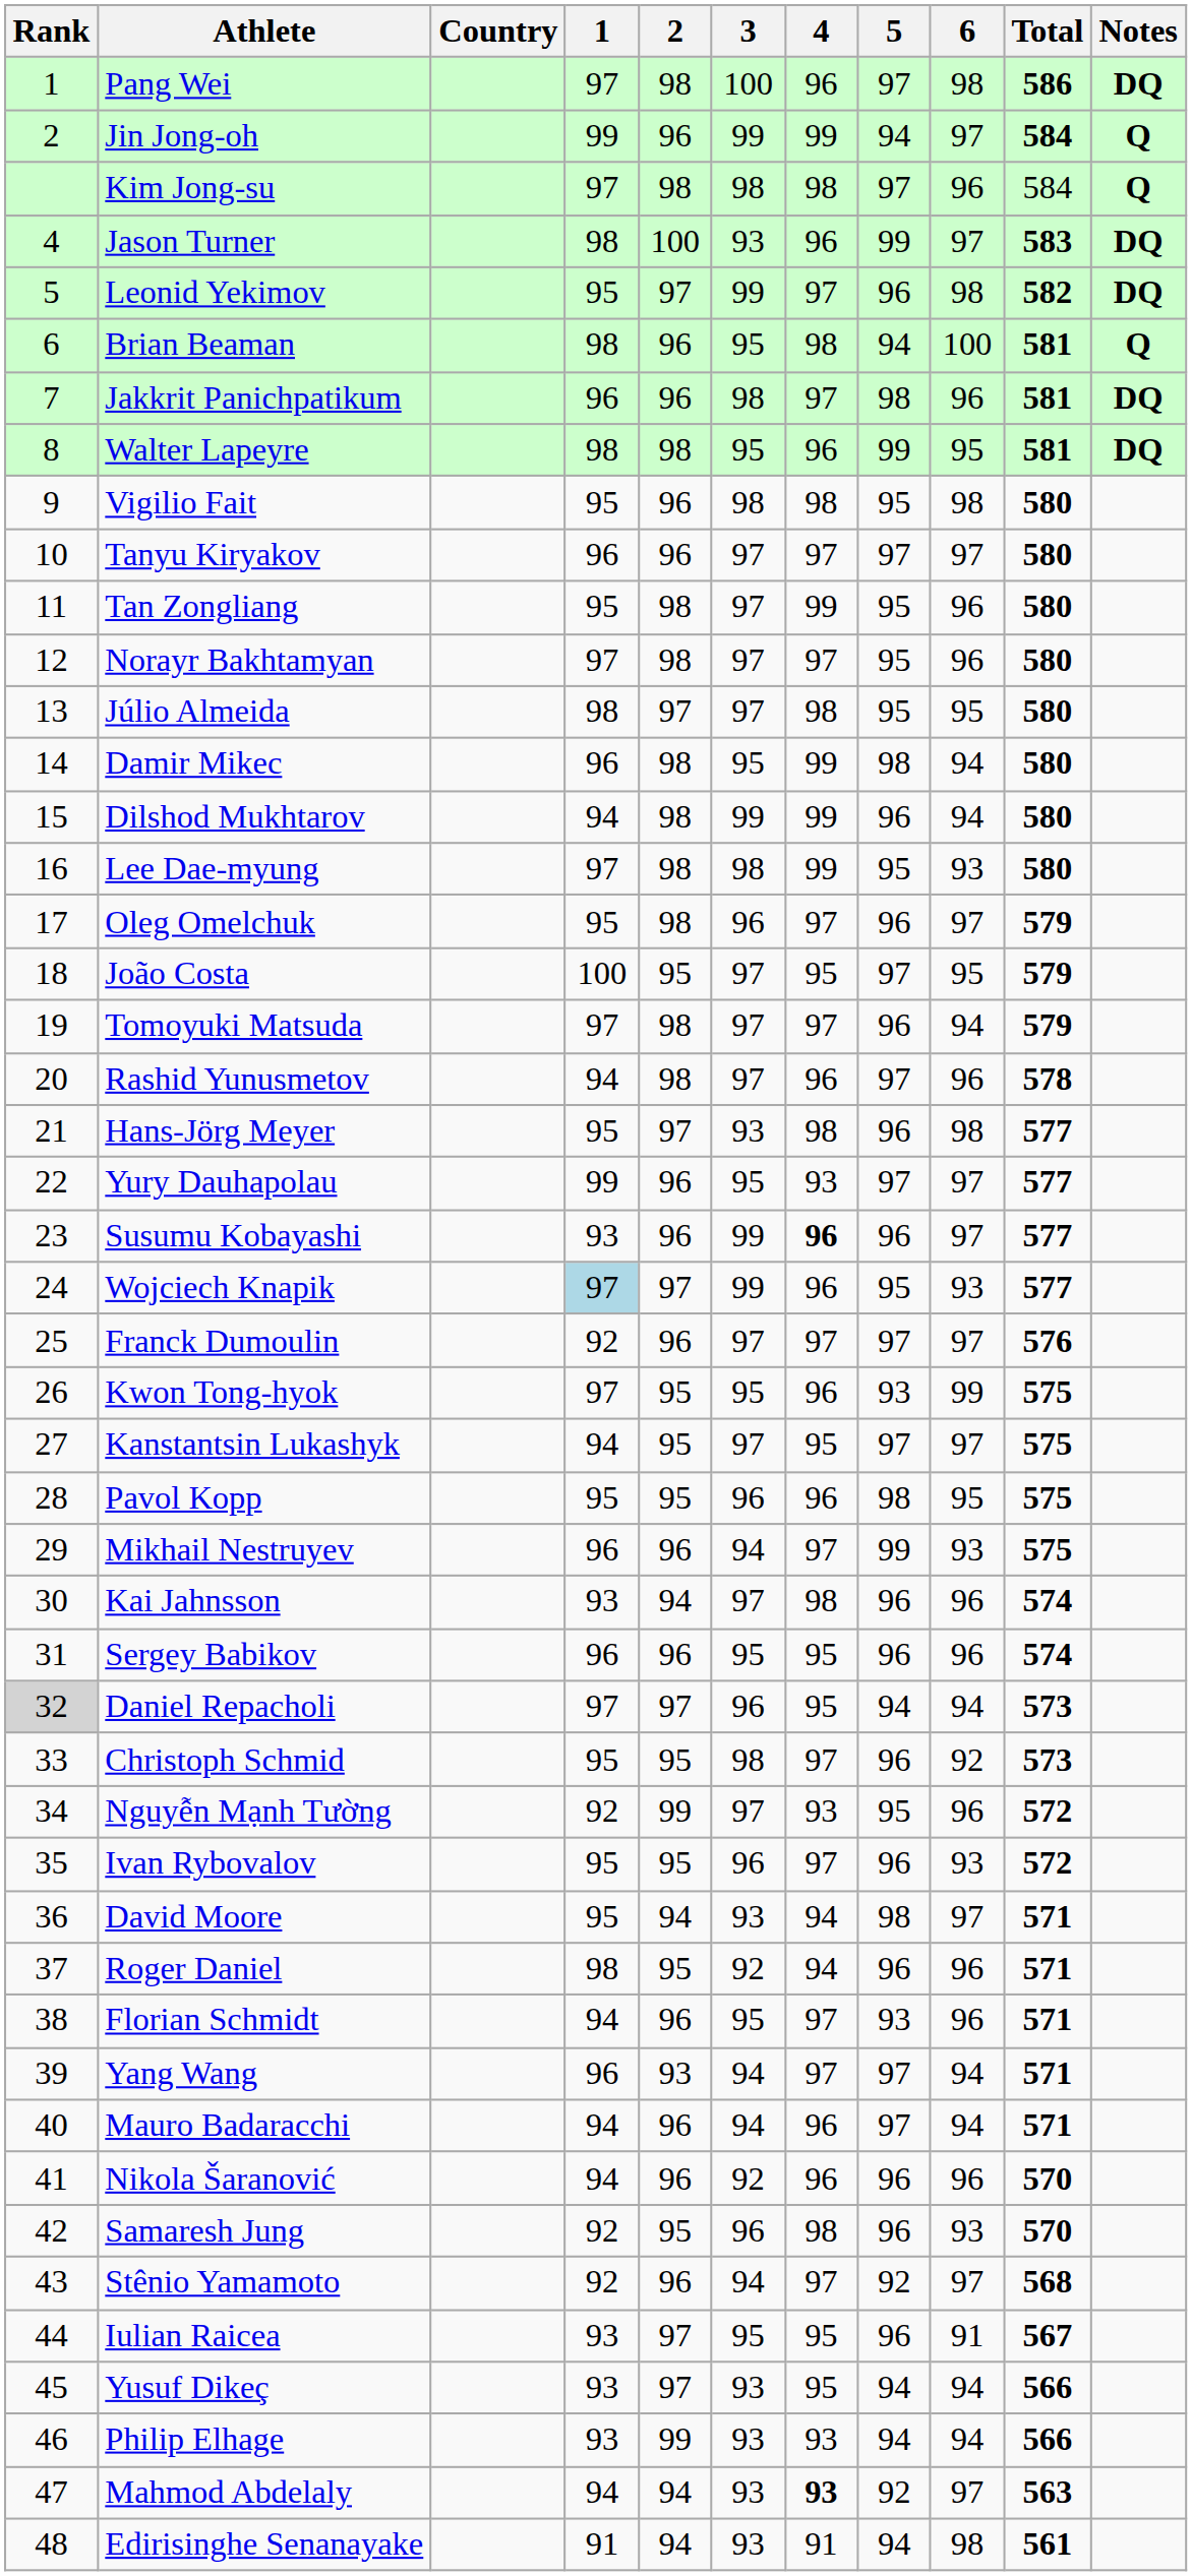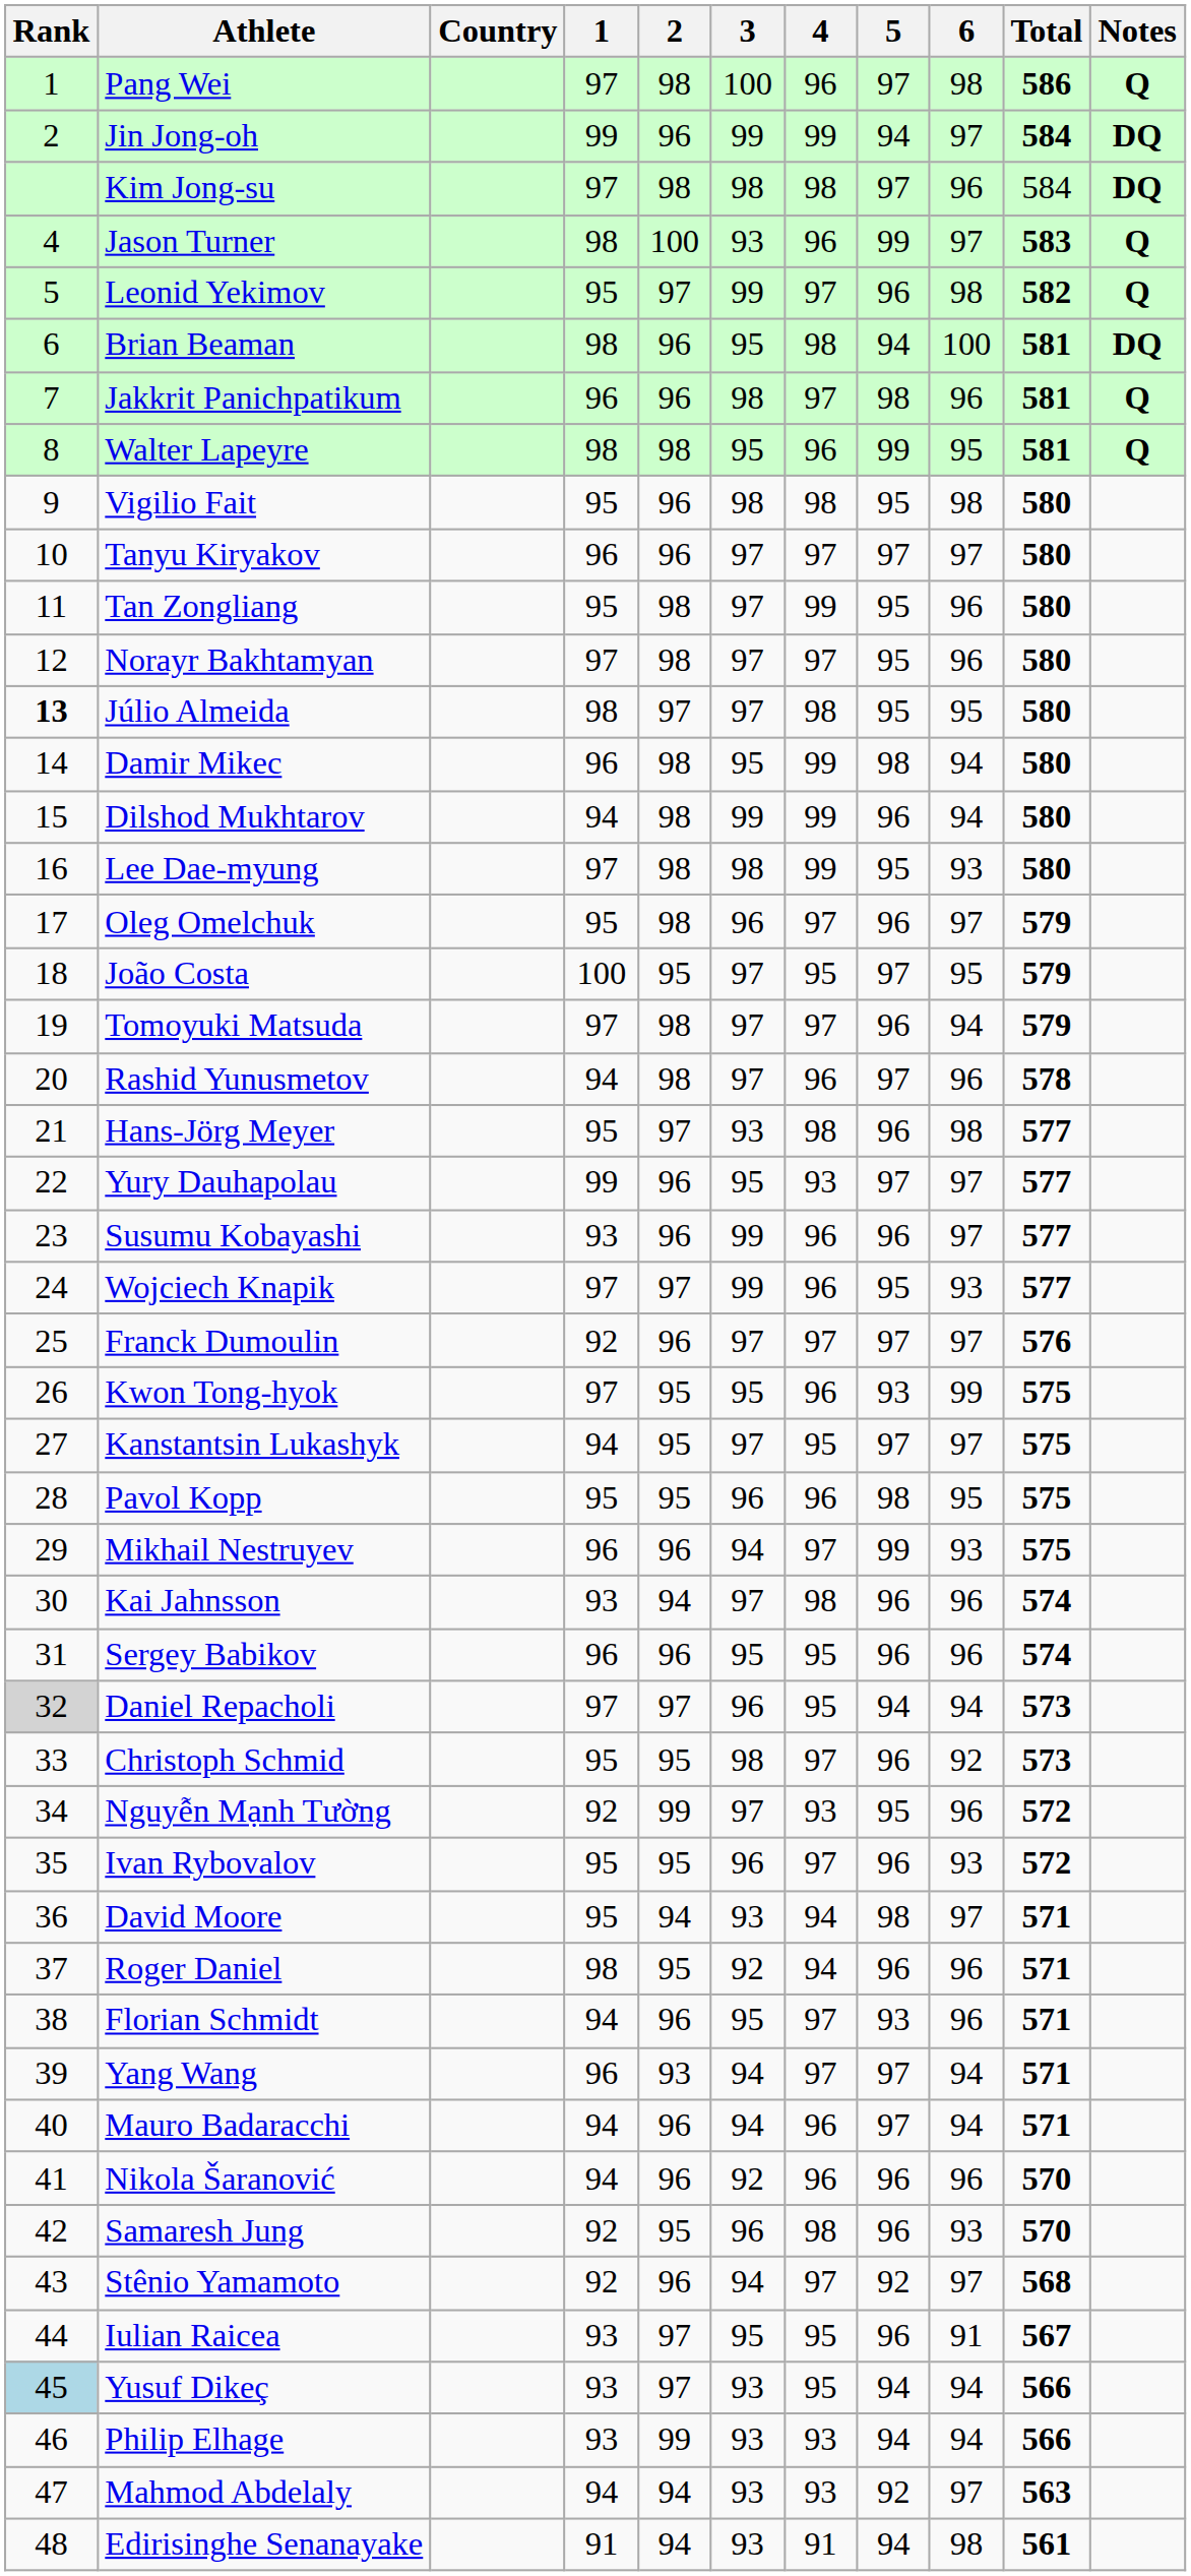 <table class="wikitable sortable" style="text-align:center">
 <tr>
 <th>Rank</th>
 <th>Athlete</th>
 <th>Country</th>
 <th class="sortable" style="width: 28px">1</th>
 <th class="sortable" style="width: 28px">2</th>
 <th class="sortable" style="width: 28px">3</th>
 <th class="sortable" style="width: 28px">4</th>
 <th class="sortable" style="width: 28px">5</th>
 <th class="sortable" style="width: 28px">6</th>
 <th>Total</th>
 <th class="unsortable">Notes</th>
 </tr>
 <tr bgcolor=#ccffcc>
 <td>1</td>
 <td align="left"><a href='#'>Pang Wei</a></td>
 <td align="left"></td>
 <td>97</td>
 <td>98</td>
 <td>100</td>
 <td>96</td>
 <td>97</td>
 <td>98</td>
 <td><strong>586</strong></td>
-<td><strong>DQ</strong></td>
+<td><strong>Q</strong></td>
 </tr>
 <tr bgcolor=#ccffcc>
 <td>2</td>
 <td align="left"><a href='#'>Jin Jong-oh</a></td>
 <td align="left"></td>
 <td>99</td>
 <td>96</td>
 <td>99</td>
 <td>99</td>
 <td>94</td>
 <td>97</td>
 <td><strong>584</strong></td>
-<td><strong>Q</strong></td>
+<td><strong>DQ</strong></td>
 </tr>
 <tr bgcolor=#ccffcc>
 <td></td>
 <td align="left"><a href='#'>Kim Jong-su</a></td>
 <td align="left"></td>
 <td>97</td>
 <td>98</td>
 <td>98</td>
 <td>98</td>
 <td>97</td>
 <td>96</td>
 <td>584</td>
-<td><strong>Q</strong></td>
+<td><strong>DQ</strong></td>
 </tr>
 <tr bgcolor=#ccffcc>
 <td>4</td>
 <td align="left"><a href='#'>Jason Turner</a></td>
 <td align="left"></td>
 <td>98</td>
 <td>100</td>
 <td>93</td>
 <td>96</td>
 <td>99</td>
 <td>97</td>
 <td><strong>583</strong></td>
-<td><strong>DQ</strong></td>
+<td><strong>Q</strong></td>
 </tr>
 <tr bgcolor=#ccffcc>
 <td>5</td>
 <td align="left"><a href='#'>Leonid Yekimov</a></td>
 <td align="left"></td>
 <td>95</td>
 <td>97</td>
 <td>99</td>
 <td>97</td>
 <td>96</td>
 <td>98</td>
 <td><strong>582</strong></td>
-<td><strong>DQ</strong></td>
+<td><strong>Q</strong></td>
 </tr>
 <tr bgcolor=#ccffcc>
 <td>6</td>
 <td align="left"><a href='#'>Brian Beaman</a></td>
 <td align="left"></td>
 <td>98</td>
 <td>96</td>
 <td>95</td>
 <td>98</td>
 <td>94</td>
 <td>100</td>
 <td><strong>581</strong></td>
-<td><strong>Q</strong></td>
+<td><strong>DQ</strong></td>
 </tr>
 <tr bgcolor=#ccffcc>
 <td>7</td>
 <td align="left"><a href='#'>Jakkrit Panichpatikum</a></td>
 <td align="left"></td>
 <td>96</td>
 <td>96</td>
 <td>98</td>
 <td>97</td>
 <td>98</td>
 <td>96</td>
 <td><strong>581</strong></td>
-<td><strong>DQ</strong></td>
+<td><strong>Q</strong></td>
 </tr>
 <tr bgcolor=#ccffcc>
 <td>8</td>
 <td align="left"><a href='#'>Walter Lapeyre</a></td>
 <td align="left"></td>
 <td>98</td>
 <td>98</td>
 <td>95</td>
 <td>96</td>
 <td>99</td>
 <td>95</td>
 <td><strong>581</strong></td>
-<td><strong>DQ</strong></td>
+<td><strong>Q</strong></td>
 </tr>
 <tr>
 <td>9</td>
 <td align="left"><a href='#'>Vigilio Fait</a></td>
 <td align="left"></td>
 <td>95</td>
 <td>96</td>
 <td>98</td>
 <td>98</td>
 <td>95</td>
 <td>98</td>
 <td><strong>580</strong></td>
 <td></td>
 </tr>
 <tr>
 <td>10</td>
 <td align="left"><a href='#'>Tanyu Kiryakov</a></td>
 <td align="left"></td>
 <td>96</td>
 <td>96</td>
 <td>97</td>
 <td>97</td>
 <td>97</td>
 <td>97</td>
 <td><strong>580</strong></td>
 <td></td>
 </tr>
 <tr>
 <td>11</td>
 <td align="left"><a href='#'>Tan Zongliang</a></td>
 <td align="left"></td>
 <td>95</td>
 <td>98</td>
 <td>97</td>
 <td>99</td>
 <td>95</td>
 <td>96</td>
 <td><strong>580</strong></td>
 <td></td>
 </tr>
 <tr>
 <td>12</td>
 <td align="left"><a href='#'>Norayr Bakhtamyan</a></td>
 <td align="left"></td>
 <td>97</td>
 <td>98</td>
 <td>97</td>
 <td>97</td>
 <td>95</td>
 <td>96</td>
 <td><strong>580</strong></td>
 <td></td>
 </tr>
 <tr>
-<td>13</td>
+<td><strong>13</strong></td>
 <td align="left"><a href='#'>Júlio Almeida</a></td>
 <td align="left"></td>
 <td>98</td>
 <td>97</td>
 <td>97</td>
 <td>98</td>
 <td>95</td>
 <td>95</td>
 <td><strong>580</strong></td>
 <td></td>
 </tr>
 <tr>
 <td>14</td>
 <td align="left"><a href='#'>Damir Mikec</a></td>
 <td align="left"></td>
 <td>96</td>
 <td>98</td>
 <td>95</td>
 <td>99</td>
 <td>98</td>
 <td>94</td>
 <td><strong>580</strong></td>
 <td></td>
 </tr>
 <tr>
 <td>15</td>
 <td align="left"><a href='#'>Dilshod Mukhtarov</a></td>
 <td align="left"></td>
 <td>94</td>
 <td>98</td>
 <td>99</td>
 <td>99</td>
 <td>96</td>
 <td>94</td>
 <td><strong>580</strong></td>
 <td></td>
 </tr>
 <tr>
 <td>16</td>
 <td align="left"><a href='#'>Lee Dae-myung</a></td>
 <td align="left"></td>
 <td>97</td>
 <td>98</td>
 <td>98</td>
 <td>99</td>
 <td>95</td>
 <td>93</td>
 <td><strong>580</strong></td>
 <td></td>
 </tr>
 <tr>
 <td>17</td>
 <td align="left"><a href='#'>Oleg Omelchuk</a></td>
 <td align="left"></td>
 <td>95</td>
 <td>98</td>
 <td>96</td>
 <td>97</td>
 <td>96</td>
 <td>97</td>
 <td><strong>579</strong></td>
 <td></td>
 </tr>
 <tr>
 <td>18</td>
 <td align="left"><a href='#'>João Costa</a></td>
 <td align="left"></td>
 <td>100</td>
 <td>95</td>
 <td>97</td>
 <td>95</td>
 <td>97</td>
 <td>95</td>
 <td><strong>579</strong></td>
 <td></td>
 </tr>
 <tr>
 <td>19</td>
 <td align="left"><a href='#'>Tomoyuki Matsuda</a></td>
 <td align="left"></td>
 <td>97</td>
 <td>98</td>
 <td>97</td>
 <td>97</td>
 <td>96</td>
 <td>94</td>
 <td><strong>579</strong></td>
 <td></td>
 </tr>
 <tr>
 <td>20</td>
 <td align="left"><a href='#'>Rashid Yunusmetov</a></td>
 <td align="left"></td>
 <td>94</td>
 <td>98</td>
 <td>97</td>
 <td>96</td>
 <td>97</td>
 <td>96</td>
 <td><strong>578</strong></td>
 <td></td>
 </tr>
 <tr>
 <td>21</td>
 <td align="left"><a href='#'>Hans-Jörg Meyer</a></td>
 <td align="left"></td>
 <td>95</td>
 <td>97</td>
 <td>93</td>
 <td>98</td>
 <td>96</td>
 <td>98</td>
 <td><strong>577</strong></td>
 <td></td>
 </tr>
 <tr>
 <td>22</td>
 <td align="left"><a href='#'>Yury Dauhapolau</a></td>
 <td align="left"></td>
 <td>99</td>
 <td>96</td>
 <td>95</td>
 <td>93</td>
 <td>97</td>
 <td>97</td>
 <td><strong>577</strong></td>
 <td></td>
 </tr>
 <tr>
 <td>23</td>
 <td align="left"><a href='#'>Susumu Kobayashi</a></td>
 <td align="left"></td>
 <td>93</td>
 <td>96</td>
 <td>99</td>
-<td><strong>96</strong></td>
+<td>96</td>
 <td>96</td>
 <td>97</td>
 <td><strong>577</strong></td>
 <td></td>
 </tr>
 <tr>
 <td>24</td>
 <td align="left"><a href='#'>Wojciech Knapik</a></td>
 <td align="left"></td>
-<td style="background: lightblue;">97</td>
+<td>97</td>
 <td>97</td>
 <td>99</td>
 <td>96</td>
 <td>95</td>
 <td>93</td>
 <td><strong>577</strong></td>
 <td></td>
 </tr>
 <tr>
 <td>25</td>
 <td align="left"><a href='#'>Franck Dumoulin</a></td>
 <td align="left"></td>
 <td>92</td>
 <td>96</td>
 <td>97</td>
 <td>97</td>
 <td>97</td>
 <td>97</td>
 <td><strong>576</strong></td>
 <td></td>
 </tr>
 <tr>
 <td>26</td>
 <td align="left"><a href='#'>Kwon Tong-hyok</a></td>
 <td align="left"></td>
 <td>97</td>
 <td>95</td>
 <td>95</td>
 <td>96</td>
 <td>93</td>
 <td>99</td>
 <td><strong>575</strong></td>
 <td></td>
 </tr>
 <tr>
 <td>27</td>
 <td align="left"><a href='#'>Kanstantsin Lukashyk</a></td>
 <td align="left"></td>
 <td>94</td>
 <td>95</td>
 <td>97</td>
 <td>95</td>
 <td>97</td>
 <td>97</td>
 <td><strong>575</strong></td>
 <td></td>
 </tr>
 <tr>
 <td>28</td>
 <td align="left"><a href='#'>Pavol Kopp</a></td>
 <td align="left"></td>
 <td>95</td>
 <td>95</td>
 <td>96</td>
 <td>96</td>
 <td>98</td>
 <td>95</td>
 <td><strong>575</strong></td>
 <td></td>
 </tr>
 <tr>
 <td>29</td>
 <td align="left"><a href='#'>Mikhail Nestruyev</a></td>
 <td align="left"></td>
 <td>96</td>
 <td>96</td>
 <td>94</td>
 <td>97</td>
 <td>99</td>
 <td>93</td>
 <td><strong>575</strong></td>
 <td></td>
 </tr>
 <tr>
 <td>30</td>
 <td align="left"><a href='#'>Kai Jahnsson</a></td>
 <td align="left"></td>
 <td>93</td>
 <td>94</td>
 <td>97</td>
 <td>98</td>
 <td>96</td>
 <td>96</td>
 <td><strong>574</strong></td>
 <td></td>
 </tr>
 <tr>
 <td>31</td>
 <td align="left"><a href='#'>Sergey Babikov</a></td>
 <td align="left"></td>
 <td>96</td>
 <td>96</td>
 <td>95</td>
 <td>95</td>
 <td>96</td>
 <td>96</td>
 <td><strong>574</strong></td>
 <td></td>
 </tr>
 <tr>
 <td style="background: lightgrey;">32</td>
 <td align="left"><a href='#'>Daniel Repacholi</a></td>
 <td align="left"></td>
 <td>97</td>
 <td>97</td>
 <td>96</td>
 <td>95</td>
 <td>94</td>
 <td>94</td>
 <td><strong>573</strong></td>
 <td></td>
 </tr>
 <tr>
 <td>33</td>
 <td align="left"><a href='#'>Christoph Schmid</a></td>
 <td align="left"></td>
 <td>95</td>
 <td>95</td>
 <td>98</td>
 <td>97</td>
 <td>96</td>
 <td>92</td>
 <td><strong>573</strong></td>
 <td></td>
 </tr>
 <tr>
 <td>34</td>
 <td align="left"><a href='#'>Nguyễn Mạnh Tường</a></td>
 <td align="left"></td>
 <td>92</td>
 <td>99</td>
 <td>97</td>
 <td>93</td>
 <td>95</td>
 <td>96</td>
 <td><strong>572</strong></td>
 <td></td>
 </tr>
 <tr>
 <td>35</td>
 <td align="left"><a href='#'>Ivan Rybovalov</a></td>
 <td align="left"></td>
 <td>95</td>
 <td>95</td>
 <td>96</td>
 <td>97</td>
 <td>96</td>
 <td>93</td>
 <td><strong>572</strong></td>
 <td></td>
 </tr>
 <tr>
 <td>36</td>
 <td align="left"><a href='#'>David Moore</a></td>
 <td align="left"></td>
 <td>95</td>
 <td>94</td>
 <td>93</td>
 <td>94</td>
 <td>98</td>
 <td>97</td>
 <td><strong>571</strong></td>
 <td></td>
 </tr>
 <tr>
 <td>37</td>
 <td align="left"><a href='#'>Roger Daniel</a></td>
 <td align="left"></td>
 <td>98</td>
 <td>95</td>
 <td>92</td>
 <td>94</td>
 <td>96</td>
 <td>96</td>
 <td><strong>571</strong></td>
 <td></td>
 </tr>
 <tr>
 <td>38</td>
 <td align="left"><a href='#'>Florian Schmidt</a></td>
 <td align="left"></td>
 <td>94</td>
 <td>96</td>
 <td>95</td>
 <td>97</td>
 <td>93</td>
 <td>96</td>
 <td><strong>571</strong></td>
 <td></td>
 </tr>
 <tr>
 <td>39</td>
 <td align="left"><a href='#'>Yang Wang</a></td>
 <td align="left"></td>
 <td>96</td>
 <td>93</td>
 <td>94</td>
 <td>97</td>
 <td>97</td>
 <td>94</td>
 <td><strong>571</strong></td>
 <td></td>
 </tr>
 <tr>
 <td>40</td>
 <td align="left"><a href='#'>Mauro Badaracchi</a></td>
 <td align="left"></td>
 <td>94</td>
 <td>96</td>
 <td>94</td>
 <td>96</td>
 <td>97</td>
 <td>94</td>
 <td><strong>571</strong></td>
 <td></td>
 </tr>
 <tr>
 <td>41</td>
 <td align="left"><a href='#'>Nikola Šaranović</a></td>
 <td align="left"></td>
 <td>94</td>
 <td>96</td>
 <td>92</td>
 <td>96</td>
 <td>96</td>
 <td>96</td>
 <td><strong>570</strong></td>
 <td></td>
 </tr>
 <tr>
 <td>42</td>
 <td align="left"><a href='#'>Samaresh Jung</a></td>
 <td align="left"></td>
 <td>92</td>
 <td>95</td>
 <td>96</td>
 <td>98</td>
 <td>96</td>
 <td>93</td>
 <td><strong>570</strong></td>
 <td></td>
 </tr>
 <tr>
 <td>43</td>
 <td align="left"><a href='#'>Stênio Yamamoto</a></td>
 <td align="left"></td>
 <td>92</td>
 <td>96</td>
 <td>94</td>
 <td>97</td>
 <td>92</td>
 <td>97</td>
 <td><strong>568</strong></td>
 <td></td>
 </tr>
 <tr>
 <td>44</td>
 <td align="left"><a href='#'>Iulian Raicea</a></td>
 <td align="left"></td>
 <td>93</td>
 <td>97</td>
 <td>95</td>
 <td>95</td>
 <td>96</td>
 <td>91</td>
 <td><strong>567</strong></td>
 <td></td>
 </tr>
 <tr>
-<td>45</td>
+<td style="background: lightblue;">45</td>
 <td align="left"><a href='#'>Yusuf Dikeç</a></td>
 <td align="left"></td>
 <td>93</td>
 <td>97</td>
 <td>93</td>
 <td>95</td>
 <td>94</td>
 <td>94</td>
 <td><strong>566</strong></td>
 <td></td>
 </tr>
 <tr>
 <td>46</td>
 <td align="left"><a href='#'>Philip Elhage</a></td>
 <td align="left"></td>
 <td>93</td>
 <td>99</td>
 <td>93</td>
 <td>93</td>
 <td>94</td>
 <td>94</td>
 <td><strong>566</strong></td>
 <td></td>
 </tr>
 <tr>
 <td>47</td>
 <td align="left"><a href='#'>Mahmod Abdelaly</a></td>
 <td align="left"></td>
 <td>94</td>
 <td>94</td>
 <td>93</td>
-<td><strong>93</strong></td>
+<td>93</td>
 <td>92</td>
 <td>97</td>
 <td><strong>563</strong></td>
 <td></td>
 </tr>
 <tr>
 <td>48</td>
 <td align="left"><a href='#'>Edirisinghe Senanayake</a></td>
 <td align="left"></td>
 <td>91</td>
 <td>94</td>
 <td>93</td>
 <td>91</td>
 <td>94</td>
 <td>98</td>
 <td><strong>561</strong></td>
 <td></td>
 </tr>
 </table>
